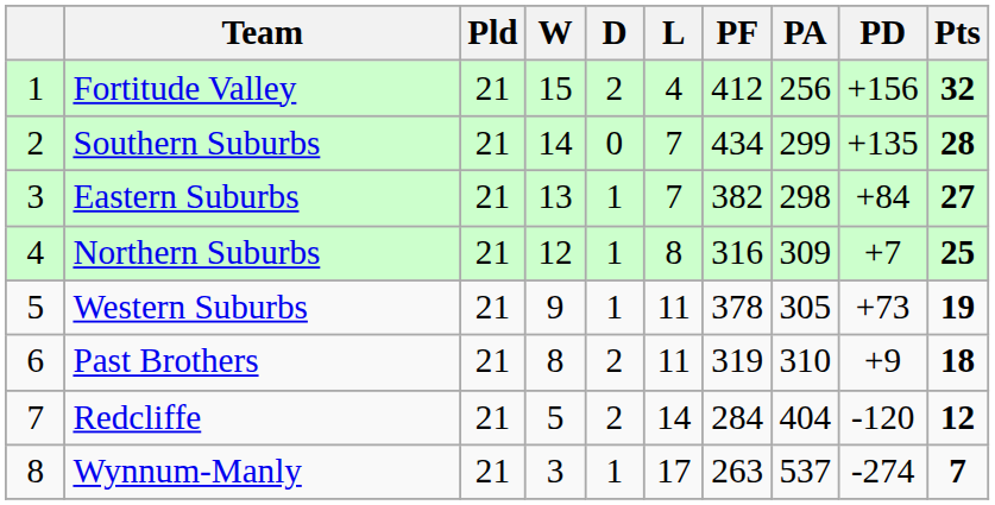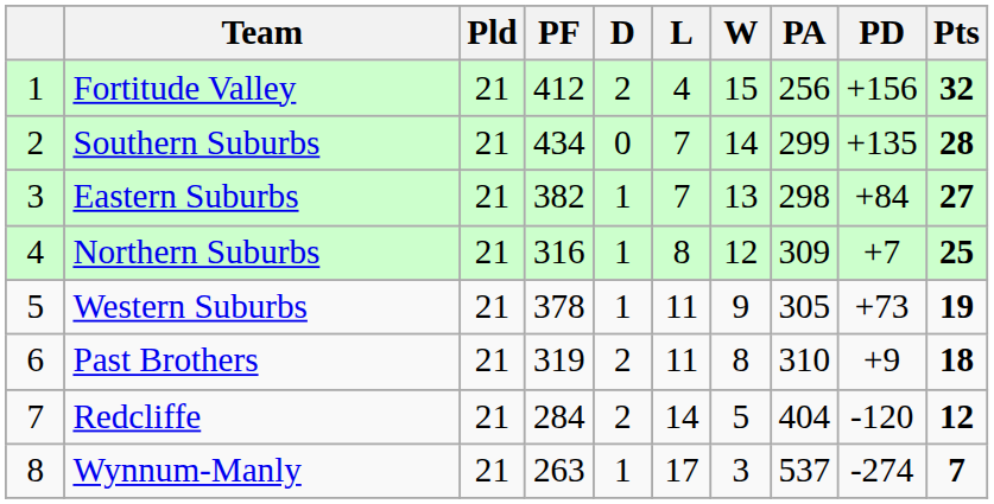 <table class="wikitable" style="text-align:center;">
 <tr>
 <th width="20"></th>
 <th width="175">Team</th>
 <th width="20">Pld</th>
-<th width="20">W</th>
+<th width="20">PF</th>
 <th width="20">D</th>
 <th width="20">L</th>
-<th width="20">PF</th>
+<th width="20">W</th>
 <th width="20">PA</th>
 <th width="20">PD</th>
 <th width="20">Pts</th>
 </tr>
 <tr style="background: #ccffcc;">
 <td>1</td>
 <td style="text-align:left;"> <a href='#'>Fortitude Valley</a></td>
 <td>21</td>
-<td>15</td>
+<td>412</td>
 <td>2</td>
 <td>4</td>
-<td>412</td>
+<td>15</td>
 <td>256</td>
 <td>+156</td>
 <td><strong>32</strong></td>
 </tr>
 <tr style="background: #ccffcc;">
 <td>2</td>
 <td style="text-align:left;"> <a href='#'>Southern Suburbs</a></td>
 <td>21</td>
-<td>14</td>
+<td>434</td>
 <td>0</td>
 <td>7</td>
-<td>434</td>
+<td>14</td>
 <td>299</td>
 <td>+135</td>
 <td><strong>28</strong></td>
 </tr>
 <tr style="background: #ccffcc;">
 <td>3</td>
 <td style="text-align:left;"> <a href='#'>Eastern Suburbs</a></td>
 <td>21</td>
-<td>13</td>
+<td>382</td>
 <td>1</td>
 <td>7</td>
-<td>382</td>
+<td>13</td>
 <td>298</td>
 <td>+84</td>
 <td><strong>27</strong></td>
 </tr>
 <tr style="background: #ccffcc;">
 <td>4</td>
 <td style="text-align:left;"> <a href='#'>Northern Suburbs</a></td>
 <td>21</td>
-<td>12</td>
+<td>316</td>
 <td>1</td>
 <td>8</td>
-<td>316</td>
+<td>12</td>
 <td>309</td>
 <td>+7</td>
 <td><strong>25</strong></td>
 </tr>
 <tr>
 <td>5</td>
 <td style="text-align:left;"> <a href='#'>Western Suburbs</a></td>
 <td>21</td>
-<td>9</td>
+<td>378</td>
 <td>1</td>
 <td>11</td>
-<td>378</td>
+<td>9</td>
 <td>305</td>
 <td>+73</td>
 <td><strong>19</strong></td>
 </tr>
 <tr>
 <td>6</td>
 <td style="text-align:left;"> <a href='#'>Past Brothers</a></td>
 <td>21</td>
-<td>8</td>
+<td>319</td>
 <td>2</td>
 <td>11</td>
-<td>319</td>
+<td>8</td>
 <td>310</td>
 <td>+9</td>
 <td><strong>18</strong></td>
 </tr>
 <tr>
 <td>7</td>
 <td style="text-align:left;"> <a href='#'>Redcliffe</a></td>
 <td>21</td>
-<td>5</td>
+<td>284</td>
 <td>2</td>
 <td>14</td>
-<td>284</td>
+<td>5</td>
 <td>404</td>
 <td>-120</td>
 <td><strong>12</strong></td>
 </tr>
 <tr>
 <td>8</td>
 <td style="text-align:left;"> <a href='#'>Wynnum-Manly</a></td>
 <td>21</td>
-<td>3</td>
+<td>263</td>
 <td>1</td>
 <td>17</td>
-<td>263</td>
+<td>3</td>
 <td>537</td>
 <td>-274</td>
 <td><strong>7</strong></td>
 </tr>
 </table>
